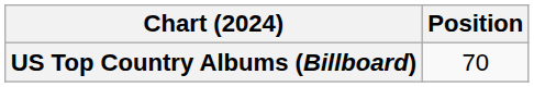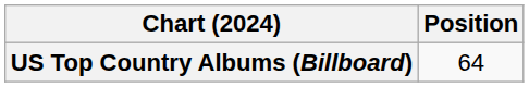 <table class="wikitable plainrowheaders" style="text-align:center">
 <tr>
 <th scope="col">Chart (2024)</th>
 <th scope="col">Position</th>
 </tr>
 <tr>
 <th scope="row">US Top Country Albums (<em>Billboard</em>)</th>
-<td>70</td>
+<td>64</td>
 </tr>
 </table>
